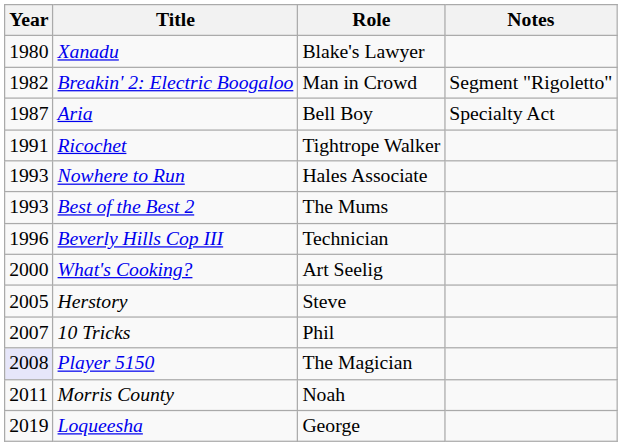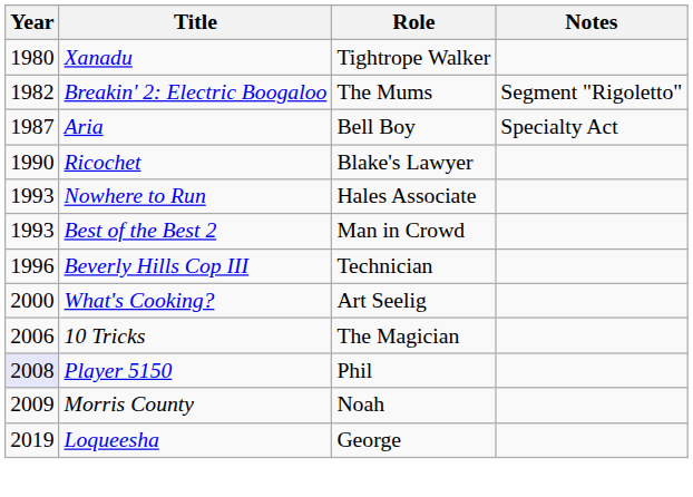 <table class="wikitable">
 <tr>
 <th>Year</th>
 <th>Title</th>
 <th>Role</th>
 <th>Notes</th>
 </tr>
 <tr>
 <td>1980</td>
 <td><em><a href='#'>Xanadu</a></em></td>
-<td>Blake's Lawyer</td>
+<td>Tightrope Walker</td>
 <td></td>
 </tr>
 <tr>
 <td>1982</td>
 <td><em><a href='#'>Breakin' 2: Electric Boogaloo</a></em></td>
-<td>Man in Crowd</td>
+<td>The Mums</td>
 <td>Segment "Rigoletto"</td>
 </tr>
 <tr>
 <td>1987</td>
 <td><a href='#'><em>Aria</em></a></td>
 <td>Bell Boy</td>
 <td>Specialty Act</td>
 </tr>
 <tr>
-<td>1991</td>
+<td>1990</td>
 <td><a href='#'><em>Ricochet</em></a></td>
-<td>Tightrope Walker</td>
+<td>Blake's Lawyer</td>
 <td></td>
 </tr>
 <tr>
 <td>1993</td>
 <td><a href='#'><em>Nowhere to Run</em></a></td>
 <td>Hales Associate</td>
 <td></td>
 </tr>
 <tr>
 <td>1993</td>
 <td><em><a href='#'>Best of the Best 2</a></em></td>
-<td>The Mums</td>
+<td>Man in Crowd</td>
 <td></td>
 </tr>
 <tr>
 <td>1996</td>
 <td><em><a href='#'>Beverly Hills Cop III</a></em></td>
 <td>Technician</td>
 <td></td>
 </tr>
 <tr>
 <td>2000</td>
 <td><em><a href='#'>What's Cooking?</a></em></td>
 <td>Art Seelig</td>
 <td></td>
 </tr>
 <tr>
-<td>2005</td>
-<td><em>Herstory</em></td>
-<td>Steve</td>
-<td></td>
-</tr>
-<tr>
-<td>2007</td>
+<td>2006</td>
 <td><em>10 Tricks</em></td>
-<td>Phil</td>
+<td>The Magician</td>
 <td></td>
 </tr>
 <tr>
 <td style="background: lavender;">2008</td>
 <td><em><a href='#'>Player 5150</a></em></td>
-<td>The Magician</td>
+<td>Phil</td>
 <td></td>
 </tr>
 <tr>
-<td>2011</td>
+<td>2009</td>
 <td><em>Morris County</em></td>
 <td>Noah</td>
 <td></td>
 </tr>
 <tr>
 <td>2019</td>
 <td><em><a href='#'>Loqueesha</a></em></td>
 <td>George</td>
 <td></td>
 </tr>
 </table>
